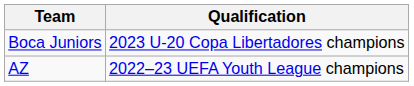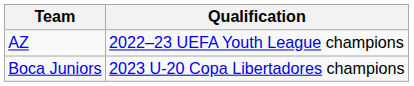 <table class="wikitable">
 <tr>
 <th>Team</th>
 <th>Qualification</th>
 </tr>
 <tr>
+<td> <a href='#'>AZ</a></td>
+<td><a href='#'>2022–23 UEFA Youth League</a> champions</td>
+</tr>
+<tr>
 <td> <a href='#'>Boca Juniors</a></td>
 <td><a href='#'>2023 U-20 Copa Libertadores</a> champions</td>
 </tr>
-<tr>
-<td> <a href='#'>AZ</a></td>
-<td><a href='#'>2022–23 UEFA Youth League</a> champions</td>
-</tr>
 </table>
